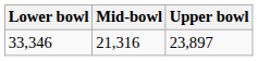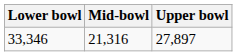 <table class="wikitable">
 <tr>
 <th>Lower bowl</th>
 <th>Mid-bowl</th>
 <th>Upper bowl</th>
 </tr>
 <tr>
 <td>33,346</td>
 <td>21,316</td>
-<td>23,897</td>
+<td>27,897</td>
 </tr>
 </table>
